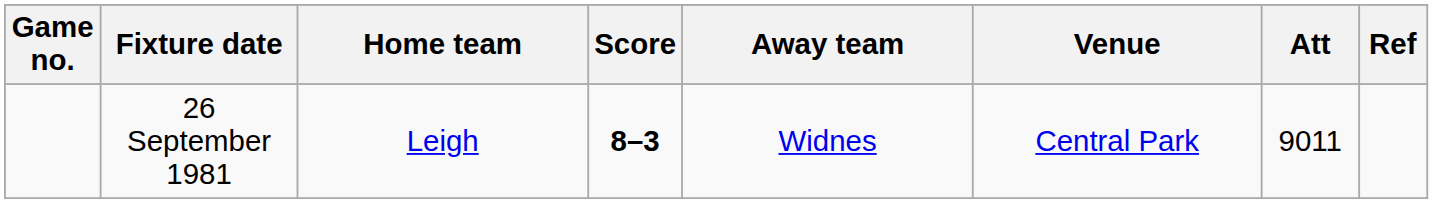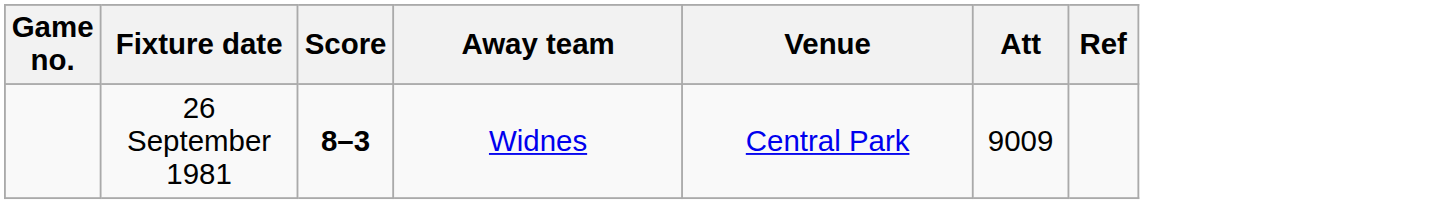 <table class="wikitable" style="text-align:center;">
 <tr>
 <th width=20 abbr="No">Game no.</th>
 <th width=100 abbr="Date">Fixture date</th>
-<th width=150 abbr="Home Team">Home team</th>
 <th width=20 abbr="Score">Score</th>
 <th width=150 abbr="Away Team">Away team</th>
 <th width=150 abbr="Venue">Venue</th>
 <th width=45 abbr="Att">Att</th>
 <th width=30 abbr="Ref">Ref</th>
 </tr>
 <tr>
 <td></td>
 <td>26 September 1981</td>
-<td><a href='#'>Leigh</a></td>
 <td><strong>8–3</strong></td>
 <td><a href='#'>Widnes</a></td>
 <td><a href='#'>Central Park</a></td>
-<td>9011</td>
+<td>9009</td>
 <td></td>
 </tr>
 </table>
